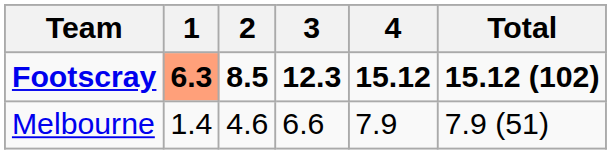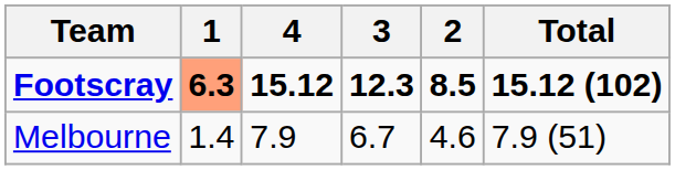 <table class="wikitable">
 <tr>
 <th>Team</th>
 <th>1</th>
+<th>4</th>
+<th>3</th>
 <th>2</th>
-<th>3</th>
-<th>4</th>
 <th>Total</th>
 </tr>
 <tr>
 <td><strong><a href='#'>Footscray</a></strong></td>
 <td style="background: lightsalmon;"><strong>6.3</strong></td>
+<td><strong>15.12</strong></td>
+<td><strong>12.3</strong></td>
 <td><strong>8.5</strong></td>
-<td><strong>12.3</strong></td>
-<td><strong>15.12</strong></td>
 <td><strong>15.12 (102)</strong></td>
 </tr>
 <tr>
 <td><a href='#'>Melbourne</a></td>
 <td>1.4</td>
+<td>7.9</td>
+<td>6.7</td>
 <td>4.6</td>
-<td>6.6</td>
-<td>7.9</td>
 <td>7.9 (51)</td>
 </tr>
 </table>
